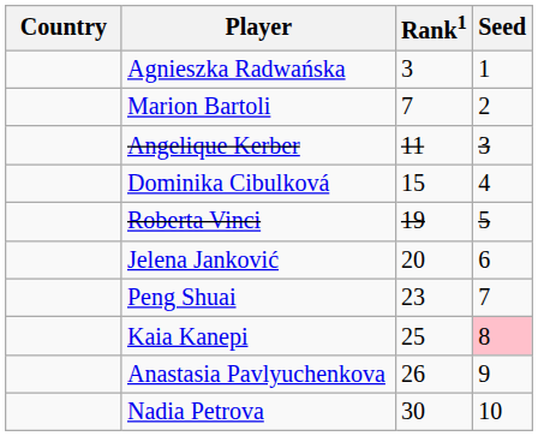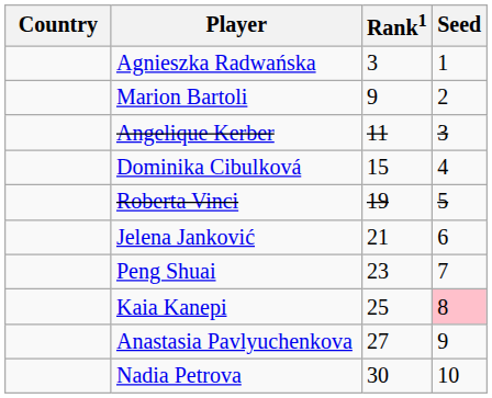 <table class="wikitable" border="1">
 <tr>
 <th width="70">Country</th>
 <th width="175">Player</th>
 <th>Rank<sup>1</sup></th>
 <th>Seed</th>
 </tr>
 <tr>
 <td></td>
 <td><a href='#'>Agnieszka Radwańska</a></td>
 <td>3</td>
 <td>1</td>
 </tr>
 <tr>
 <td></td>
 <td><a href='#'>Marion Bartoli</a></td>
-<td>7</td>
+<td>9</td>
 <td>2</td>
 </tr>
 <tr>
 <td><s></s></td>
 <td><s><a href='#'>Angelique Kerber</a></s></td>
 <td><s>11</s></td>
 <td><s>3</s></td>
 </tr>
 <tr>
 <td></td>
 <td><a href='#'>Dominika Cibulková</a></td>
 <td>15</td>
 <td>4</td>
 </tr>
 <tr>
 <td><s></s></td>
 <td><s><a href='#'>Roberta Vinci</a></s></td>
 <td><s>19</s></td>
 <td><s>5</s></td>
 </tr>
 <tr>
 <td></td>
 <td><a href='#'>Jelena Janković</a></td>
-<td>20</td>
+<td>21</td>
 <td>6</td>
 </tr>
 <tr>
 <td></td>
 <td><a href='#'>Peng Shuai</a></td>
 <td>23</td>
 <td>7</td>
 </tr>
 <tr>
 <td></td>
 <td><a href='#'>Kaia Kanepi</a></td>
 <td>25</td>
 <td style="background: pink;">8</td>
 </tr>
 <tr>
 <td></td>
 <td><a href='#'>Anastasia Pavlyuchenkova</a></td>
-<td>26</td>
+<td>27</td>
 <td>9</td>
 </tr>
 <tr>
 <td></td>
 <td><a href='#'>Nadia Petrova</a></td>
 <td>30</td>
 <td>10</td>
 </tr>
 </table>
